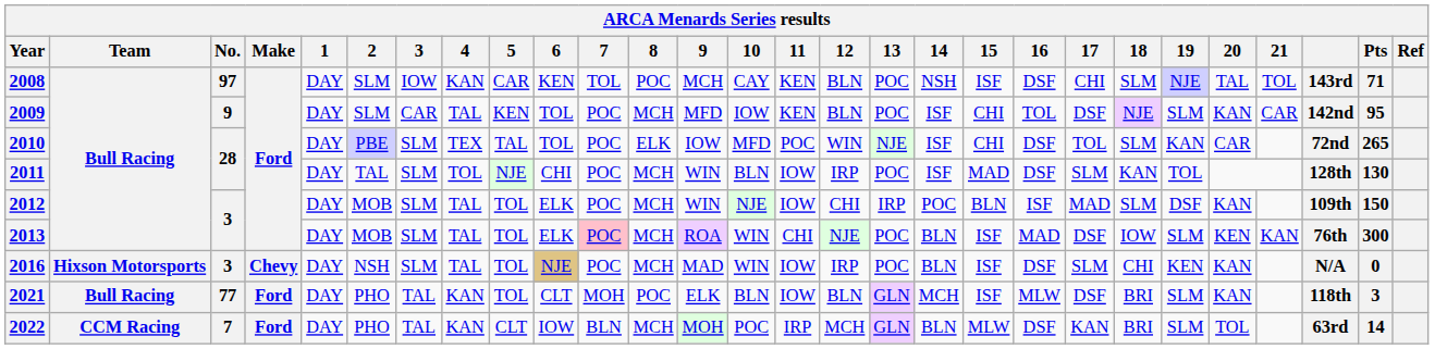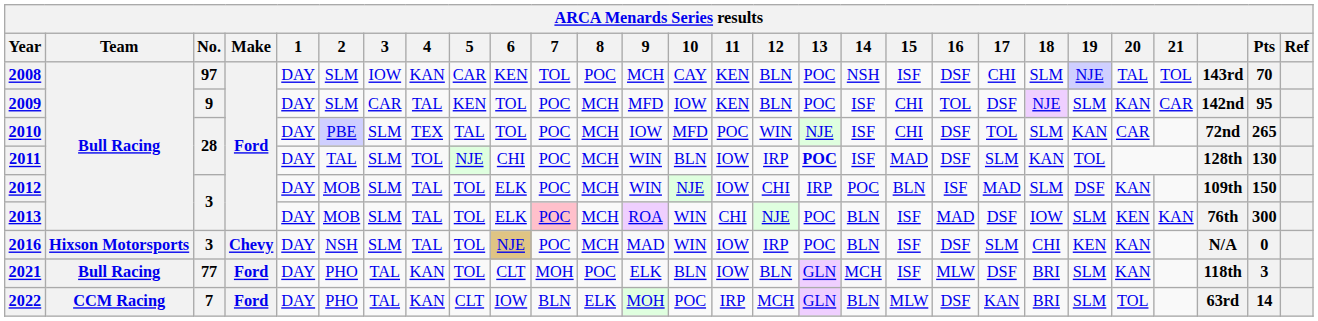 <table class="wikitable" style="text-align:center; font-size:75%">
 <tr>
 <th colspan=45><a href='#'>ARCA Menards Series</a> results</th>
 </tr>
 <tr>
 <th>Year</th>
 <th>Team</th>
 <th>No.</th>
 <th>Make</th>
 <th>1</th>
 <th>2</th>
 <th>3</th>
 <th>4</th>
 <th>5</th>
 <th>6</th>
 <th>7</th>
 <th>8</th>
 <th>9</th>
 <th>10</th>
 <th>11</th>
 <th>12</th>
 <th>13</th>
 <th>14</th>
 <th>15</th>
 <th>16</th>
 <th>17</th>
 <th>18</th>
 <th>19</th>
 <th>20</th>
 <th>21</th>
 <th></th>
 <th>Pts</th>
 <th>Ref</th>
 </tr>
 <tr>
 <th><a href='#'>2008</a></th>
 <th rowspan=6><a href='#'>Bull Racing</a></th>
 <th>97</th>
 <th rowspan=6><a href='#'>Ford</a></th>
 <td><a href='#'>DAY</a></td>
 <td><a href='#'>SLM</a></td>
 <td><a href='#'>IOW</a></td>
 <td><a href='#'>KAN</a></td>
 <td><a href='#'>CAR</a></td>
 <td><a href='#'>KEN</a></td>
 <td><a href='#'>TOL</a></td>
 <td><a href='#'>POC</a></td>
 <td><a href='#'>MCH</a></td>
 <td><a href='#'>CAY</a></td>
 <td><a href='#'>KEN</a></td>
 <td><a href='#'>BLN</a></td>
 <td><a href='#'>POC</a></td>
 <td><a href='#'>NSH</a></td>
 <td><a href='#'>ISF</a></td>
 <td><a href='#'>DSF</a></td>
 <td><a href='#'>CHI</a></td>
 <td><a href='#'>SLM</a></td>
 <td style="background:#CFCFFF;"><a href='#'>NJE</a><br></td>
 <td><a href='#'>TAL</a></td>
 <td><a href='#'>TOL</a></td>
 <th>143rd</th>
-<th>71</th>
+<th>70</th>
 <th></th>
 </tr>
 <tr>
 <th><a href='#'>2009</a></th>
 <th>9</th>
 <td><a href='#'>DAY</a></td>
 <td><a href='#'>SLM</a></td>
 <td><a href='#'>CAR</a></td>
 <td><a href='#'>TAL</a></td>
 <td><a href='#'>KEN</a></td>
 <td><a href='#'>TOL</a></td>
 <td><a href='#'>POC</a></td>
 <td><a href='#'>MCH</a></td>
 <td><a href='#'>MFD</a></td>
 <td><a href='#'>IOW</a></td>
 <td><a href='#'>KEN</a></td>
 <td><a href='#'>BLN</a></td>
 <td><a href='#'>POC</a></td>
 <td><a href='#'>ISF</a></td>
 <td><a href='#'>CHI</a></td>
 <td><a href='#'>TOL</a></td>
 <td><a href='#'>DSF</a></td>
 <td style="background:#EFCFFF;"><a href='#'>NJE</a><br></td>
 <td><a href='#'>SLM</a></td>
 <td><a href='#'>KAN</a></td>
 <td><a href='#'>CAR</a></td>
 <th>142nd</th>
 <th>95</th>
 <th></th>
 </tr>
 <tr>
 <th><a href='#'>2010</a></th>
 <th rowspan=2>28</th>
 <td><a href='#'>DAY</a></td>
 <td style="background:#CFCFFF;"><a href='#'>PBE</a><br></td>
 <td><a href='#'>SLM</a></td>
 <td><a href='#'>TEX</a></td>
 <td><a href='#'>TAL</a></td>
 <td><a href='#'>TOL</a></td>
 <td><a href='#'>POC</a></td>
-<td><a href='#'>ELK</a></td>
+<td><a href='#'>MCH</a></td>
 <td><a href='#'>IOW</a></td>
 <td><a href='#'>MFD</a></td>
 <td><a href='#'>POC</a></td>
 <td><a href='#'>WIN</a></td>
 <td style="background:#DFFFDF;"><a href='#'>NJE</a><br></td>
 <td><a href='#'>ISF</a></td>
 <td><a href='#'>CHI</a></td>
 <td><a href='#'>DSF</a></td>
 <td><a href='#'>TOL</a></td>
 <td><a href='#'>SLM</a></td>
 <td><a href='#'>KAN</a></td>
 <td><a href='#'>CAR</a></td>
 <td></td>
 <th>72nd</th>
 <th>265</th>
 <th></th>
 </tr>
 <tr>
 <th><a href='#'>2011</a></th>
 <td><a href='#'>DAY</a></td>
 <td><a href='#'>TAL</a></td>
 <td><a href='#'>SLM</a></td>
 <td><a href='#'>TOL</a></td>
 <td style="background:#DFFFDF;"><a href='#'>NJE</a><br></td>
 <td><a href='#'>CHI</a></td>
 <td><a href='#'>POC</a></td>
 <td><a href='#'>MCH</a></td>
 <td><a href='#'>WIN</a></td>
 <td><a href='#'>BLN</a></td>
 <td><a href='#'>IOW</a></td>
 <td><a href='#'>IRP</a></td>
-<td><a href='#'>POC</a></td>
+<td><strong><a href='#'>POC</a></strong></td>
 <td><a href='#'>ISF</a></td>
 <td><a href='#'>MAD</a></td>
 <td><a href='#'>DSF</a></td>
 <td><a href='#'>SLM</a></td>
 <td><a href='#'>KAN</a></td>
 <td><a href='#'>TOL</a></td>
 <td colspan=2></td>
 <th>128th</th>
 <th>130</th>
 <th></th>
 </tr>
 <tr>
 <th><a href='#'>2012</a></th>
 <th rowspan=2>3</th>
 <td><a href='#'>DAY</a></td>
 <td><a href='#'>MOB</a></td>
 <td><a href='#'>SLM</a></td>
 <td><a href='#'>TAL</a></td>
 <td><a href='#'>TOL</a></td>
 <td><a href='#'>ELK</a></td>
 <td><a href='#'>POC</a></td>
 <td><a href='#'>MCH</a></td>
 <td><a href='#'>WIN</a></td>
 <td style="background:#DFFFDF;"><a href='#'>NJE</a><br></td>
 <td><a href='#'>IOW</a></td>
 <td><a href='#'>CHI</a></td>
 <td><a href='#'>IRP</a></td>
 <td><a href='#'>POC</a></td>
 <td><a href='#'>BLN</a></td>
 <td><a href='#'>ISF</a></td>
 <td><a href='#'>MAD</a></td>
 <td><a href='#'>SLM</a></td>
 <td><a href='#'>DSF</a></td>
 <td><a href='#'>KAN</a></td>
 <td></td>
 <th>109th</th>
 <th>150</th>
 <th></th>
 </tr>
 <tr>
 <th><a href='#'>2013</a></th>
 <td><a href='#'>DAY</a></td>
 <td><a href='#'>MOB</a></td>
 <td><a href='#'>SLM</a></td>
 <td><a href='#'>TAL</a></td>
 <td><a href='#'>TOL</a></td>
 <td><a href='#'>ELK</a></td>
 <td style="background: pink;"><a href='#'>POC</a></td>
 <td><a href='#'>MCH</a></td>
 <td style="background:#EFCFFF;"><a href='#'>ROA</a><br></td>
 <td><a href='#'>WIN</a></td>
 <td><a href='#'>CHI</a></td>
 <td style="background:#DFFFDF;"><a href='#'>NJE</a><br></td>
 <td><a href='#'>POC</a></td>
 <td><a href='#'>BLN</a></td>
 <td><a href='#'>ISF</a></td>
 <td><a href='#'>MAD</a></td>
 <td><a href='#'>DSF</a></td>
 <td><a href='#'>IOW</a></td>
 <td><a href='#'>SLM</a></td>
 <td><a href='#'>KEN</a></td>
 <td><a href='#'>KAN</a></td>
 <th>76th</th>
 <th>300</th>
 <th></th>
 </tr>
 <tr>
 <th><a href='#'>2016</a></th>
 <th><a href='#'>Hixson Motorsports</a></th>
 <th>3</th>
 <th><a href='#'>Chevy</a></th>
 <td><a href='#'>DAY</a></td>
 <td><a href='#'>NSH</a></td>
 <td><a href='#'>SLM</a></td>
 <td><a href='#'>TAL</a></td>
 <td><a href='#'>TOL</a></td>
 <td style="background:#DFC484;"><a href='#'>NJE</a><br></td>
 <td><a href='#'>POC</a></td>
 <td><a href='#'>MCH</a></td>
 <td><a href='#'>MAD</a></td>
 <td><a href='#'>WIN</a></td>
 <td><a href='#'>IOW</a></td>
 <td><a href='#'>IRP</a></td>
 <td><a href='#'>POC</a></td>
 <td><a href='#'>BLN</a></td>
 <td><a href='#'>ISF</a></td>
 <td><a href='#'>DSF</a></td>
 <td><a href='#'>SLM</a></td>
 <td><a href='#'>CHI</a></td>
 <td><a href='#'>KEN</a></td>
 <td><a href='#'>KAN</a></td>
 <td></td>
 <th>N/A</th>
 <th>0</th>
 <th></th>
 </tr>
 <tr>
 <th><a href='#'>2021</a></th>
 <th><a href='#'>Bull Racing</a></th>
 <th>77</th>
 <th><a href='#'>Ford</a></th>
 <td><a href='#'>DAY</a></td>
 <td><a href='#'>PHO</a></td>
 <td><a href='#'>TAL</a></td>
 <td><a href='#'>KAN</a></td>
 <td><a href='#'>TOL</a></td>
 <td><a href='#'>CLT</a></td>
 <td><a href='#'>MOH</a></td>
 <td><a href='#'>POC</a></td>
 <td><a href='#'>ELK</a></td>
 <td><a href='#'>BLN</a></td>
 <td><a href='#'>IOW</a></td>
 <td><a href='#'>BLN</a></td>
 <td style="background:#EFCFFF;"><a href='#'>GLN</a><br></td>
 <td><a href='#'>MCH</a></td>
 <td><a href='#'>ISF</a></td>
 <td><a href='#'>MLW</a></td>
 <td><a href='#'>DSF</a></td>
 <td><a href='#'>BRI</a></td>
 <td><a href='#'>SLM</a></td>
 <td><a href='#'>KAN</a></td>
 <td></td>
 <th>118th</th>
 <th>3</th>
 <th></th>
 </tr>
 <tr>
 <th><a href='#'>2022</a></th>
 <th><a href='#'>CCM Racing</a></th>
 <th>7</th>
 <th><a href='#'>Ford</a></th>
 <td><a href='#'>DAY</a></td>
 <td><a href='#'>PHO</a></td>
 <td><a href='#'>TAL</a></td>
 <td><a href='#'>KAN</a></td>
 <td><a href='#'>CLT</a></td>
 <td><a href='#'>IOW</a></td>
 <td><a href='#'>BLN</a></td>
-<td><a href='#'>MCH</a></td>
+<td><a href='#'>ELK</a></td>
 <td style="background:#DFFFDF;"><a href='#'>MOH</a><br></td>
 <td><a href='#'>POC</a></td>
 <td><a href='#'>IRP</a></td>
 <td><a href='#'>MCH</a></td>
 <td style="background:#EFCFFF;"><a href='#'>GLN</a><br></td>
 <td><a href='#'>BLN</a></td>
 <td><a href='#'>MLW</a></td>
 <td><a href='#'>DSF</a></td>
 <td><a href='#'>KAN</a></td>
 <td><a href='#'>BRI</a></td>
 <td><a href='#'>SLM</a></td>
 <td><a href='#'>TOL</a></td>
 <td></td>
 <th>63rd</th>
 <th>14</th>
 <th></th>
 </tr>
 </table>
